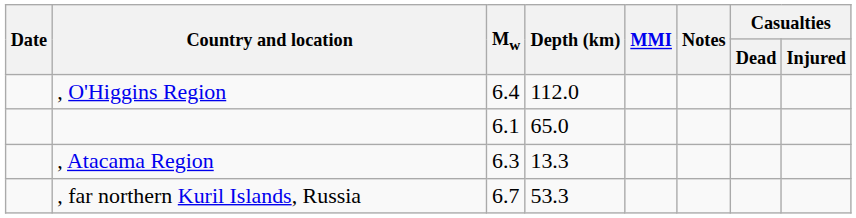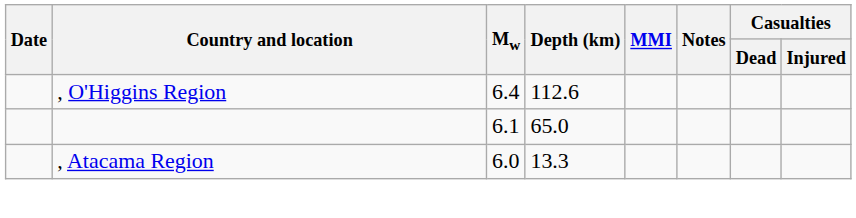 <table class="wikitable sortable sort-under" style="border:1px black; margin-left:1em;">
 <tr>
 <th rowspan="2"><small>Date</small></th>
 <th rowspan="2" style="width: 310px"><small>Country and location</small></th>
 <th rowspan="2"><small>M<sub>w</sub></small></th>
 <th rowspan="2"><small>Depth (km)</small></th>
 <th rowspan="2"><small><a href='#'>MMI</a></small></th>
 <th rowspan="2" class="unsortable"><small>Notes</small></th>
 <th colspan="2"><small>Casualties</small></th>
 </tr>
 <tr>
 <th><small>Dead</small></th>
 <th><small>Injured</small></th>
 </tr>
 <tr>
 <td></td>
 <td>, <a href='#'>O'Higgins Region</a></td>
 <td>6.4</td>
-<td>112.0</td>
+<td>112.6</td>
 <td></td>
 <td></td>
 <td></td>
 <td></td>
 </tr>
 <tr>
 <td></td>
 <td></td>
 <td>6.1</td>
 <td>65.0</td>
 <td></td>
 <td></td>
 <td></td>
 <td></td>
 </tr>
 <tr>
 <td></td>
 <td>, <a href='#'>Atacama Region</a></td>
-<td>6.3</td>
+<td>6.0</td>
 <td>13.3</td>
 <td></td>
 <td></td>
 <td></td>
 <td></td>
 </tr>
-<tr>
-<td></td>
-<td>, far northern <a href='#'>Kuril Islands</a>, Russia</td>
-<td>6.7</td>
-<td>53.3</td>
-<td></td>
-<td></td>
-<td></td>
-<td></td>
-</tr>
 </table>
